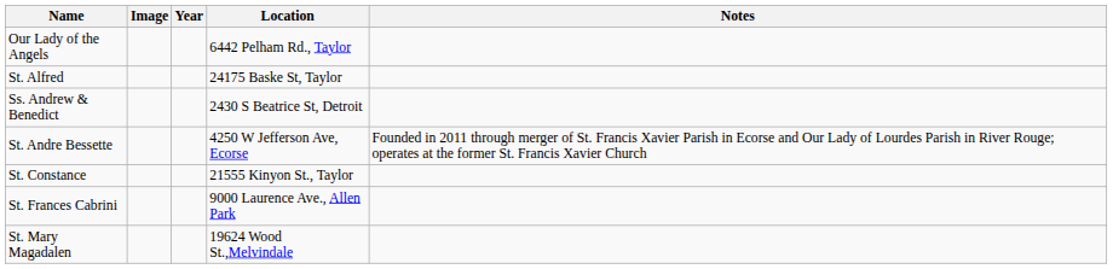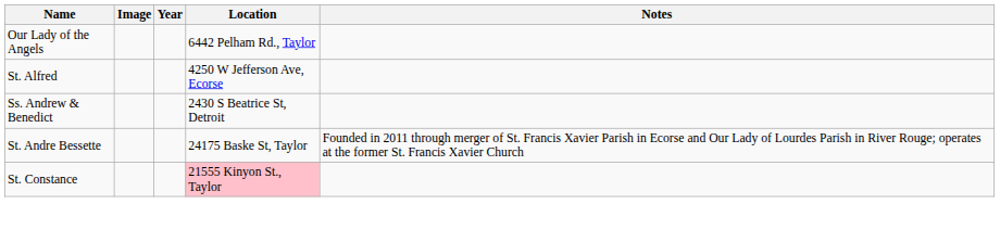 <table class="wikitable sortable">
 <tr>
 <th>Name</th>
 <th class="unsortable">Image</th>
 <th>Year</th>
 <th class="unsortable">Location</th>
 <th class="unsortable">Notes</th>
 </tr>
 <tr>
 <td>Our Lady of the Angels</td>
 <td></td>
 <td></td>
 <td>6442 Pelham Rd., <a href='#'>Taylor</a></td>
 <td></td>
 </tr>
 <tr>
 <td>St. Alfred</td>
 <td></td>
 <td></td>
-<td>24175 Baske St, Taylor</td>
+<td>4250 W Jefferson Ave, <a href='#'>Ecorse</a></td>
 <td></td>
 </tr>
 <tr>
 <td>Ss. Andrew & Benedict</td>
 <td></td>
 <td></td>
 <td>2430 S Beatrice St, Detroit</td>
 <td></td>
 </tr>
 <tr>
 <td>St. Andre Bessette</td>
 <td></td>
 <td></td>
-<td>4250 W Jefferson Ave, <a href='#'>Ecorse</a></td>
+<td>24175 Baske St, Taylor</td>
 <td>Founded in 2011 through merger of St. Francis Xavier Parish in Ecorse and Our Lady of Lourdes Parish in River Rouge; operates at the former St. Francis Xavier Church</td>
 </tr>
 <tr>
 <td>St. Constance</td>
 <td></td>
 <td></td>
-<td>21555 Kinyon St., Taylor</td>
-<td></td>
-</tr>
-<tr>
-<td>St. Frances Cabrini</td>
-<td></td>
-<td></td>
-<td>9000 Laurence Ave., <a href='#'>Allen Park</a></td>
-<td></td>
-</tr>
-<tr>
-<td>St. Mary Magadalen</td>
-<td></td>
-<td></td>
-<td>19624 Wood St.,<a href='#'>Melvindale</a></td>
+<td style="background: pink;">21555 Kinyon St., Taylor</td>
 <td></td>
 </tr>
 </table>
